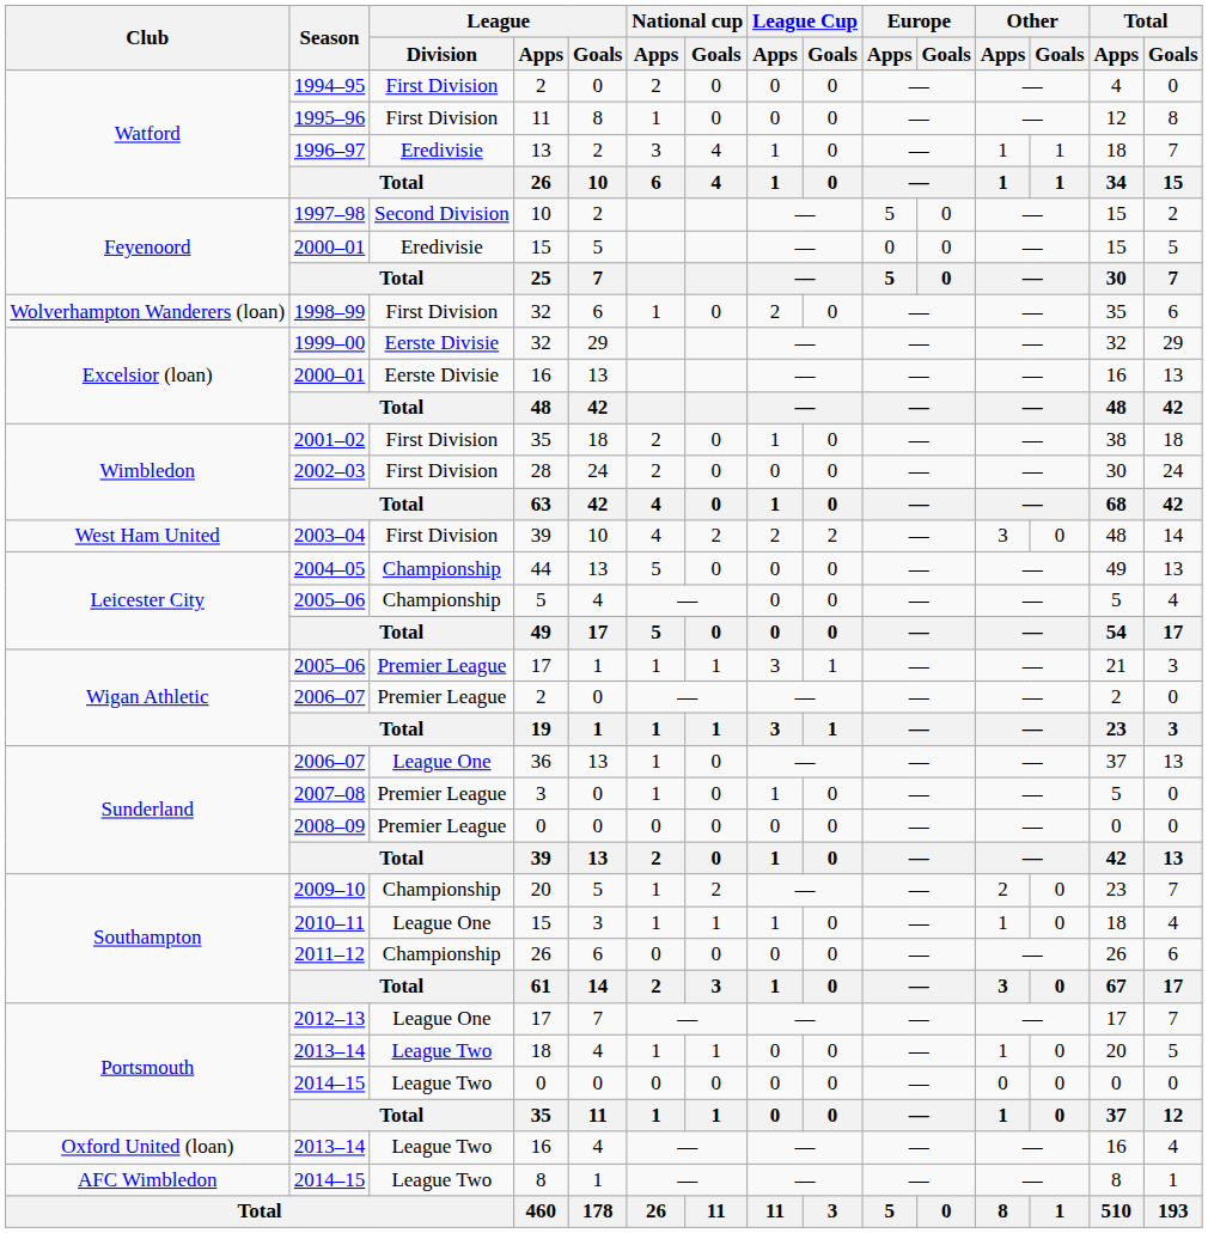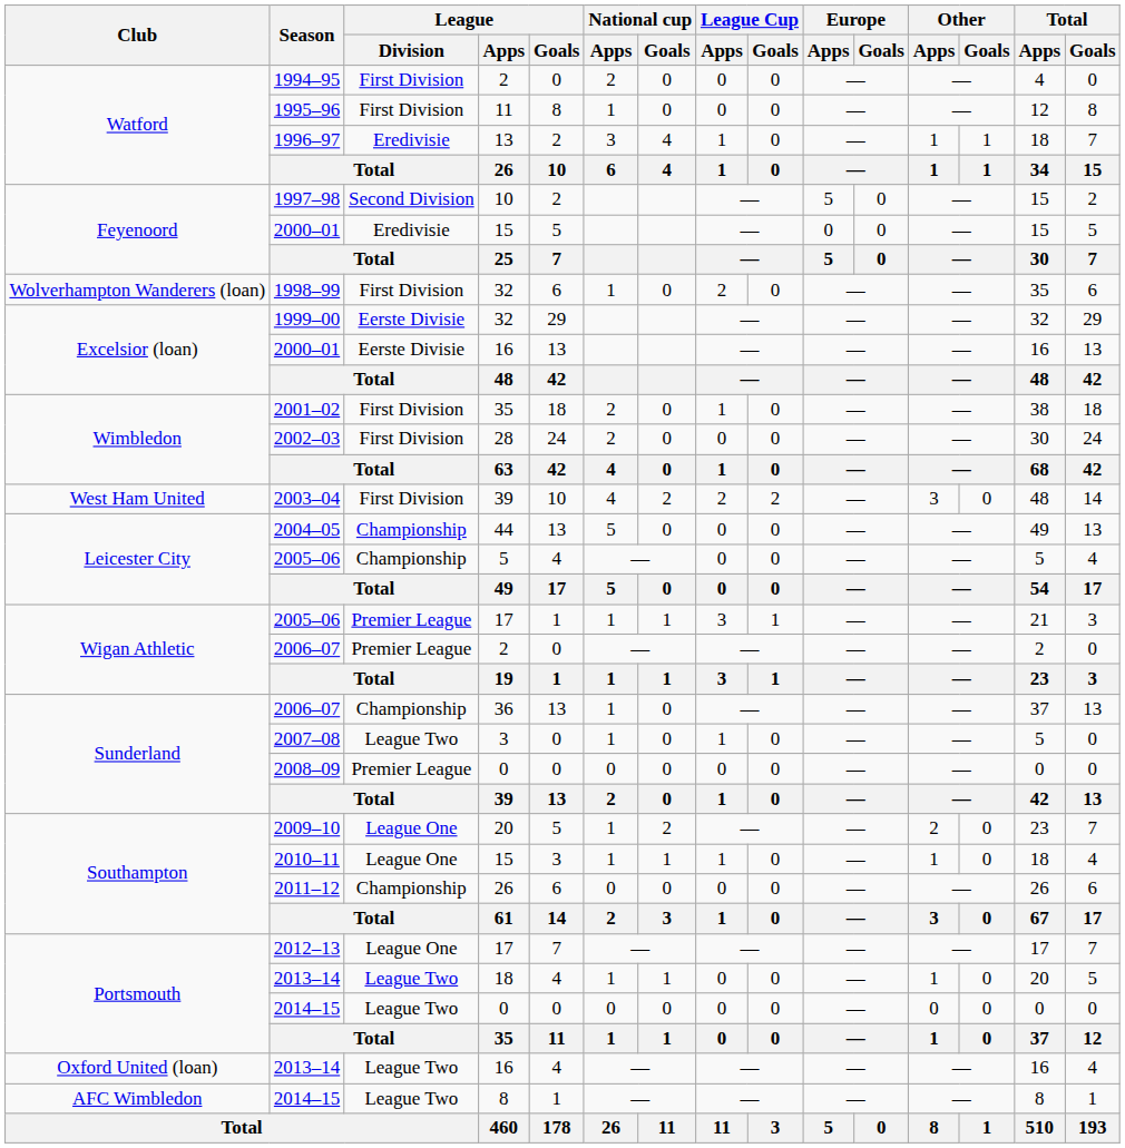 <table class="wikitable" style="text-align:center">
 <tr>
 <th rowspan="2">Club</th>
 <th rowspan="2">Season</th>
 <th colspan="3">League</th>
 <th colspan="2">National cup</th>
 <th colspan="2"><a href='#'>League Cup</a></th>
 <th colspan="2">Europe</th>
 <th colspan="2">Other</th>
 <th colspan="2">Total</th>
 </tr>
 <tr>
 <th>Division</th>
 <th>Apps</th>
 <th>Goals</th>
 <th>Apps</th>
 <th>Goals</th>
 <th>Apps</th>
 <th>Goals</th>
 <th>Apps</th>
 <th>Goals</th>
 <th>Apps</th>
 <th>Goals</th>
 <th>Apps</th>
 <th>Goals</th>
 </tr>
 <tr>
 <td rowspan="4"><a href='#'>Watford</a></td>
 <td><a href='#'>1994–95</a></td>
 <td><a href='#'>First Division</a></td>
 <td>2</td>
 <td>0</td>
 <td>2</td>
 <td>0</td>
 <td>0</td>
 <td>0</td>
 <td colspan="2">—</td>
 <td colspan="2">—</td>
 <td>4</td>
 <td>0</td>
 </tr>
 <tr>
 <td><a href='#'>1995–96</a></td>
 <td>First Division</td>
 <td>11</td>
 <td>8</td>
 <td>1</td>
 <td>0</td>
 <td>0</td>
 <td>0</td>
 <td colspan="2">—</td>
 <td colspan="2">—</td>
 <td>12</td>
 <td>8</td>
 </tr>
 <tr>
 <td><a href='#'>1996–97</a></td>
 <td><a href='#'>Eredivisie</a></td>
 <td>13</td>
 <td>2</td>
 <td>3</td>
 <td>4</td>
 <td>1</td>
 <td>0</td>
 <td colspan="2">—</td>
 <td>1</td>
 <td>1</td>
 <td>18</td>
 <td>7</td>
 </tr>
 <tr>
 <th colspan="2">Total</th>
 <th>26</th>
 <th>10</th>
 <th>6</th>
 <th>4</th>
 <th>1</th>
 <th>0</th>
 <th colspan="2">—</th>
 <th>1</th>
 <th>1</th>
 <th>34</th>
 <th>15</th>
 </tr>
 <tr>
 <td rowspan="3"><a href='#'>Feyenoord</a></td>
 <td><a href='#'>1997–98</a></td>
 <td><a href='#'>Second Division</a></td>
 <td>10</td>
 <td>2</td>
 <td></td>
 <td></td>
 <td colspan="2">—</td>
 <td>5</td>
 <td>0</td>
 <td colspan="2">—</td>
 <td>15</td>
 <td>2</td>
 </tr>
 <tr>
 <td><a href='#'>2000–01</a></td>
 <td>Eredivisie</td>
 <td>15</td>
 <td>5</td>
 <td></td>
 <td></td>
 <td colspan="2">—</td>
 <td>0</td>
 <td>0</td>
 <td colspan="2">—</td>
 <td>15</td>
 <td>5</td>
 </tr>
 <tr>
 <th colspan="2">Total</th>
 <th>25</th>
 <th>7</th>
 <th></th>
 <th></th>
 <th colspan="2">—</th>
 <th>5</th>
 <th>0</th>
 <th colspan="2">—</th>
 <th>30</th>
 <th>7</th>
 </tr>
 <tr>
 <td><a href='#'>Wolverhampton Wanderers</a> (loan)</td>
 <td><a href='#'>1998–99</a></td>
 <td>First Division</td>
 <td>32</td>
 <td>6</td>
 <td>1</td>
 <td>0</td>
 <td>2</td>
 <td>0</td>
 <td colspan="2">—</td>
 <td colspan="2">—</td>
 <td>35</td>
 <td>6</td>
 </tr>
 <tr>
 <td rowspan="3"><a href='#'>Excelsior</a> (loan)</td>
 <td><a href='#'>1999–00</a></td>
 <td><a href='#'>Eerste Divisie</a></td>
 <td>32</td>
 <td>29</td>
 <td></td>
 <td></td>
 <td colspan="2">—</td>
 <td colspan="2">—</td>
 <td colspan="2">—</td>
 <td>32</td>
 <td>29</td>
 </tr>
 <tr>
 <td><a href='#'>2000–01</a></td>
 <td>Eerste Divisie</td>
 <td>16</td>
 <td>13</td>
 <td></td>
 <td></td>
 <td colspan="2">—</td>
 <td colspan="2">—</td>
 <td colspan="2">—</td>
 <td>16</td>
 <td>13</td>
 </tr>
 <tr>
 <th colspan="2">Total</th>
 <th>48</th>
 <th>42</th>
 <th></th>
 <th></th>
 <th colspan="2">—</th>
 <th colspan="2">—</th>
 <th colspan="2">—</th>
 <th>48</th>
 <th>42</th>
 </tr>
 <tr>
 <td rowspan="3"><a href='#'>Wimbledon</a></td>
 <td><a href='#'>2001–02</a></td>
 <td>First Division</td>
 <td>35</td>
 <td>18</td>
 <td>2</td>
 <td>0</td>
 <td>1</td>
 <td>0</td>
 <td colspan="2">—</td>
 <td colspan="2">—</td>
 <td>38</td>
 <td>18</td>
 </tr>
 <tr>
 <td><a href='#'>2002–03</a></td>
 <td>First Division</td>
 <td>28</td>
 <td>24</td>
 <td>2</td>
 <td>0</td>
 <td>0</td>
 <td>0</td>
 <td colspan="2">—</td>
 <td colspan="2">—</td>
 <td>30</td>
 <td>24</td>
 </tr>
 <tr>
 <th colspan="2">Total</th>
 <th>63</th>
 <th>42</th>
 <th>4</th>
 <th>0</th>
 <th>1</th>
 <th>0</th>
 <th colspan="2">—</th>
 <th colspan="2">—</th>
 <th>68</th>
 <th>42</th>
 </tr>
 <tr>
 <td><a href='#'>West Ham United</a></td>
 <td><a href='#'>2003–04</a></td>
 <td>First Division</td>
 <td>39</td>
 <td>10</td>
 <td>4</td>
 <td>2</td>
 <td>2</td>
 <td>2</td>
 <td colspan="2">—</td>
 <td>3</td>
 <td>0</td>
 <td>48</td>
 <td>14</td>
 </tr>
 <tr>
 <td rowspan="3"><a href='#'>Leicester City</a></td>
 <td><a href='#'>2004–05</a></td>
 <td><a href='#'>Championship</a></td>
 <td>44</td>
 <td>13</td>
 <td>5</td>
 <td>0</td>
 <td>0</td>
 <td>0</td>
 <td colspan="2">—</td>
 <td colspan="2">—</td>
 <td>49</td>
 <td>13</td>
 </tr>
 <tr>
 <td><a href='#'>2005–06</a></td>
 <td>Championship</td>
 <td>5</td>
 <td>4</td>
 <td colspan="2">—</td>
 <td>0</td>
 <td>0</td>
 <td colspan="2">—</td>
 <td colspan="2">—</td>
 <td>5</td>
 <td>4</td>
 </tr>
 <tr>
 <th colspan="2">Total</th>
 <th>49</th>
 <th>17</th>
 <th>5</th>
 <th>0</th>
 <th>0</th>
 <th>0</th>
 <th colspan="2">—</th>
 <th colspan="2">—</th>
 <th>54</th>
 <th>17</th>
 </tr>
 <tr>
 <td rowspan="3"><a href='#'>Wigan Athletic</a></td>
 <td><a href='#'>2005–06</a></td>
 <td><a href='#'>Premier League</a></td>
 <td>17</td>
 <td>1</td>
 <td>1</td>
 <td>1</td>
 <td>3</td>
 <td>1</td>
 <td colspan="2">—</td>
 <td colspan="2">—</td>
 <td>21</td>
 <td>3</td>
 </tr>
 <tr>
 <td><a href='#'>2006–07</a></td>
 <td>Premier League</td>
 <td>2</td>
 <td>0</td>
 <td colspan="2">—</td>
 <td colspan="2">—</td>
 <td colspan="2">—</td>
 <td colspan="2">—</td>
 <td>2</td>
 <td>0</td>
 </tr>
 <tr>
 <th colspan="2">Total</th>
 <th>19</th>
 <th>1</th>
 <th>1</th>
 <th>1</th>
 <th>3</th>
 <th>1</th>
 <th colspan="2">—</th>
 <th colspan="2">—</th>
 <th>23</th>
 <th>3</th>
 </tr>
 <tr>
 <td rowspan="4"><a href='#'>Sunderland</a></td>
 <td><a href='#'>2006–07</a></td>
-<td><a href='#'>League One</a></td>
+<td>Championship</td>
 <td>36</td>
 <td>13</td>
 <td>1</td>
 <td>0</td>
 <td colspan="2">—</td>
 <td colspan="2">—</td>
 <td colspan="2">—</td>
 <td>37</td>
 <td>13</td>
 </tr>
 <tr>
 <td><a href='#'>2007–08</a></td>
-<td>Premier League</td>
+<td>League Two</td>
 <td>3</td>
 <td>0</td>
 <td>1</td>
 <td>0</td>
 <td>1</td>
 <td>0</td>
 <td colspan="2">—</td>
 <td colspan="2">—</td>
 <td>5</td>
 <td>0</td>
 </tr>
 <tr>
 <td><a href='#'>2008–09</a></td>
 <td>Premier League</td>
 <td>0</td>
 <td>0</td>
 <td>0</td>
 <td>0</td>
 <td>0</td>
 <td>0</td>
 <td colspan="2">—</td>
 <td colspan="2">—</td>
 <td>0</td>
 <td>0</td>
 </tr>
 <tr>
 <th colspan="2">Total</th>
 <th>39</th>
 <th>13</th>
 <th>2</th>
 <th>0</th>
 <th>1</th>
 <th>0</th>
 <th colspan="2">—</th>
 <th colspan="2">—</th>
 <th>42</th>
 <th>13</th>
 </tr>
 <tr>
 <td rowspan="4"><a href='#'>Southampton</a></td>
 <td><a href='#'>2009–10</a></td>
-<td>Championship</td>
+<td><a href='#'>League One</a></td>
 <td>20</td>
 <td>5</td>
 <td>1</td>
 <td>2</td>
 <td colspan="2">—</td>
 <td colspan="2">—</td>
 <td>2</td>
 <td>0</td>
 <td>23</td>
 <td>7</td>
 </tr>
 <tr>
 <td><a href='#'>2010–11</a></td>
 <td>League One</td>
 <td>15</td>
 <td>3</td>
 <td>1</td>
 <td>1</td>
 <td>1</td>
 <td>0</td>
 <td colspan="2">—</td>
 <td>1</td>
 <td>0</td>
 <td>18</td>
 <td>4</td>
 </tr>
 <tr>
 <td><a href='#'>2011–12</a></td>
 <td>Championship</td>
 <td>26</td>
 <td>6</td>
 <td>0</td>
 <td>0</td>
 <td>0</td>
 <td>0</td>
 <td colspan="2">—</td>
 <td colspan="2">—</td>
 <td>26</td>
 <td>6</td>
 </tr>
 <tr>
 <th colspan="2">Total</th>
 <th>61</th>
 <th>14</th>
 <th>2</th>
 <th>3</th>
 <th>1</th>
 <th>0</th>
 <th colspan="2">—</th>
 <th>3</th>
 <th>0</th>
 <th>67</th>
 <th>17</th>
 </tr>
 <tr>
 <td rowspan="4"><a href='#'>Portsmouth</a></td>
 <td><a href='#'>2012–13</a></td>
 <td>League One</td>
 <td>17</td>
 <td>7</td>
 <td colspan="2">—</td>
 <td colspan="2">—</td>
 <td colspan="2">—</td>
 <td colspan="2">—</td>
 <td>17</td>
 <td>7</td>
 </tr>
 <tr>
 <td><a href='#'>2013–14</a></td>
 <td><a href='#'>League Two</a></td>
 <td>18</td>
 <td>4</td>
 <td>1</td>
 <td>1</td>
 <td>0</td>
 <td>0</td>
 <td colspan="2">—</td>
 <td>1</td>
 <td>0</td>
 <td>20</td>
 <td>5</td>
 </tr>
 <tr>
 <td><a href='#'>2014–15</a></td>
 <td>League Two</td>
 <td>0</td>
 <td>0</td>
 <td>0</td>
 <td>0</td>
 <td>0</td>
 <td>0</td>
 <td colspan="2">—</td>
 <td>0</td>
 <td>0</td>
 <td>0</td>
 <td>0</td>
 </tr>
 <tr>
 <th colspan="2">Total</th>
 <th>35</th>
 <th>11</th>
 <th>1</th>
 <th>1</th>
 <th>0</th>
 <th>0</th>
 <th colspan="2">—</th>
 <th>1</th>
 <th>0</th>
 <th>37</th>
 <th>12</th>
 </tr>
 <tr>
 <td><a href='#'>Oxford United</a> (loan)</td>
 <td><a href='#'>2013–14</a></td>
 <td>League Two</td>
 <td>16</td>
 <td>4</td>
 <td colspan="2">—</td>
 <td colspan="2">—</td>
 <td colspan="2">—</td>
 <td colspan="2">—</td>
 <td>16</td>
 <td>4</td>
 </tr>
 <tr>
 <td><a href='#'>AFC Wimbledon</a></td>
 <td><a href='#'>2014–15</a></td>
 <td>League Two</td>
 <td>8</td>
 <td>1</td>
 <td colspan="2">—</td>
 <td colspan="2">—</td>
 <td colspan="2">—</td>
 <td colspan="2">—</td>
 <td>8</td>
 <td>1</td>
 </tr>
 <tr>
 <th colspan="3">Total</th>
 <th>460</th>
 <th>178</th>
 <th>26</th>
 <th>11</th>
 <th>11</th>
 <th>3</th>
 <th>5</th>
 <th>0</th>
 <th>8</th>
 <th>1</th>
 <th>510</th>
 <th>193</th>
 </tr>
 </table>
